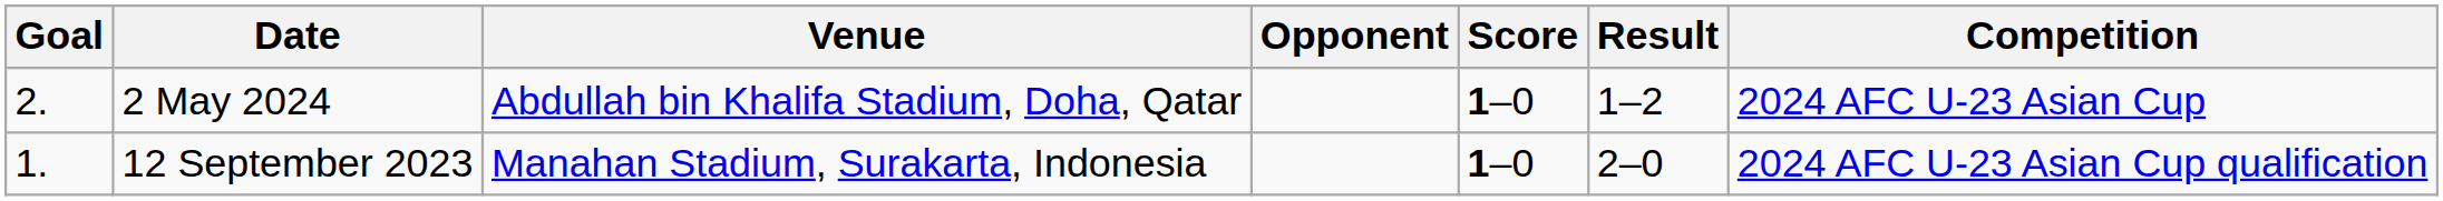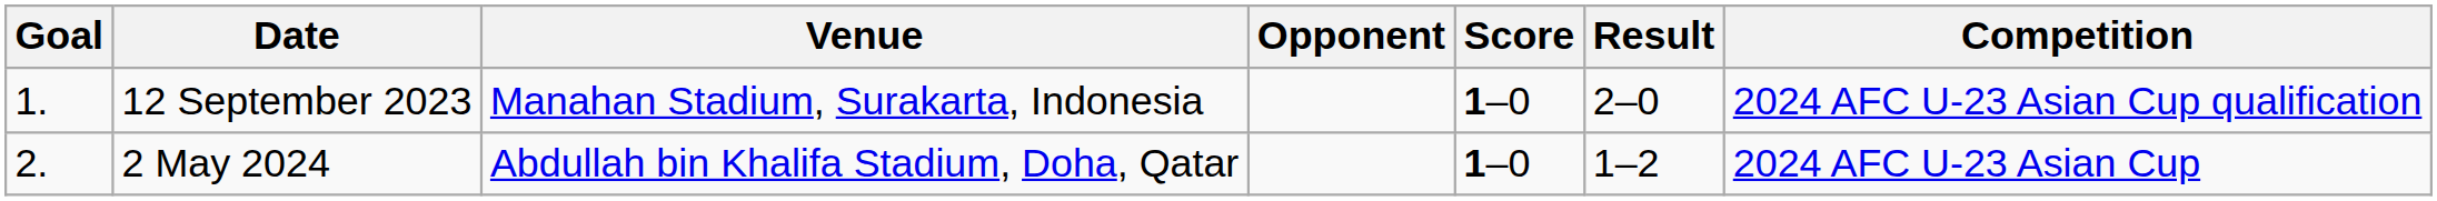 <table class="wikitable">
 <tr>
 <th>Goal</th>
 <th>Date</th>
 <th>Venue</th>
 <th>Opponent</th>
 <th>Score</th>
 <th>Result</th>
 <th>Competition</th>
 </tr>
 <tr>
+<td>1.</td>
+<td>12 September 2023</td>
+<td><a href='#'>Manahan Stadium</a>, <a href='#'>Surakarta</a>, Indonesia</td>
+<td></td>
+<td><strong>1</strong>–0</td>
+<td>2–0</td>
+<td><a href='#'>2024 AFC U-23 Asian Cup qualification</a></td>
+</tr>
+<tr>
 <td>2.</td>
 <td>2 May 2024</td>
 <td><a href='#'>Abdullah bin Khalifa Stadium</a>, <a href='#'>Doha</a>, Qatar</td>
 <td></td>
 <td><strong>1</strong>–0</td>
 <td>1–2 </td>
 <td><a href='#'>2024 AFC U-23 Asian Cup</a></td>
 </tr>
-<tr>
-<td>1.</td>
-<td>12 September 2023</td>
-<td><a href='#'>Manahan Stadium</a>, <a href='#'>Surakarta</a>, Indonesia</td>
-<td></td>
-<td><strong>1</strong>–0</td>
-<td>2–0</td>
-<td><a href='#'>2024 AFC U-23 Asian Cup qualification</a></td>
-</tr>
 </table>
